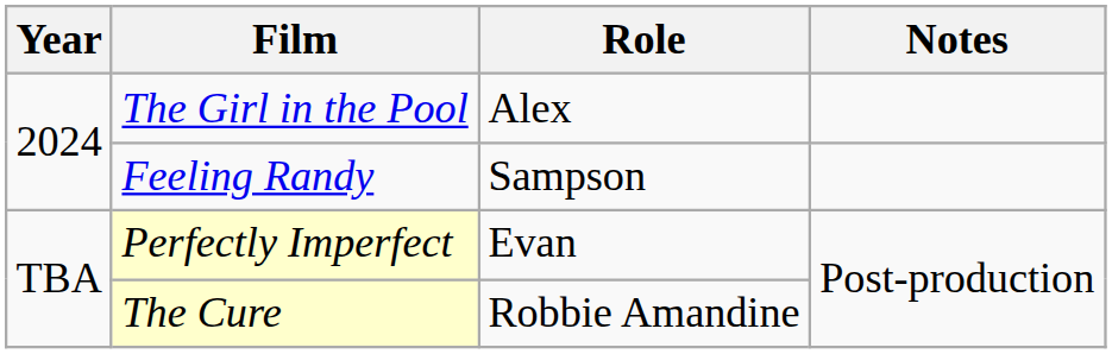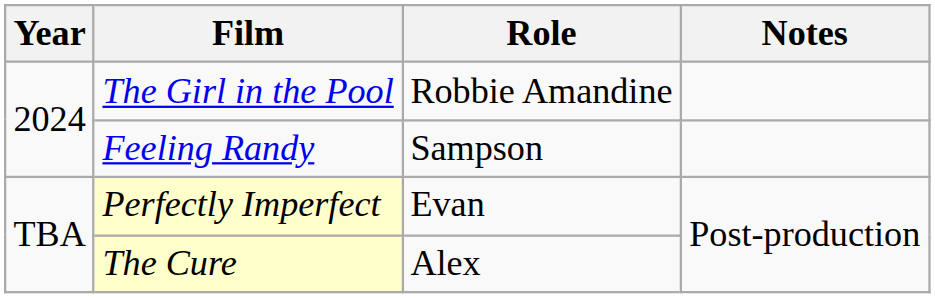 <table class="wikitable sortable">
 <tr>
 <th>Year</th>
 <th>Film</th>
 <th>Role</th>
 <th>Notes</th>
 </tr>
 <tr>
 <td rowspan=2>2024</td>
 <td><em><a href='#'>The Girl in the Pool</a></em></td>
-<td>Alex</td>
+<td>Robbie Amandine</td>
 <td></td>
 </tr>
 <tr>
 <td><em><a href='#'>Feeling Randy</a></em></td>
 <td>Sampson</td>
 <td></td>
 </tr>
 <tr>
 <td rowspan="2">TBA</td>
 <td scope="row" style="background:#ffc;"><em>Perfectly Imperfect</em> </td>
 <td>Evan</td>
 <td rowspan="2">Post-production</td>
 </tr>
 <tr>
 <td scope="row" style="background:#ffc;"><em>The Cure</em> </td>
-<td>Robbie Amandine</td>
+<td>Alex</td>
 </tr>
 </table>
